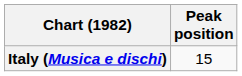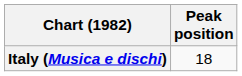 <table class="wikitable plainrowheaders" style="text-align:center">
 <tr>
 <th scope="col">Chart (1982)</th>
 <th scope="col">Peak<br>position</th>
 </tr>
 <tr>
 <th scope="row">Italy (<em><a href='#'>Musica e dischi</a></em>)</th>
-<td>15</td>
+<td>18</td>
 </tr>
 </table>
